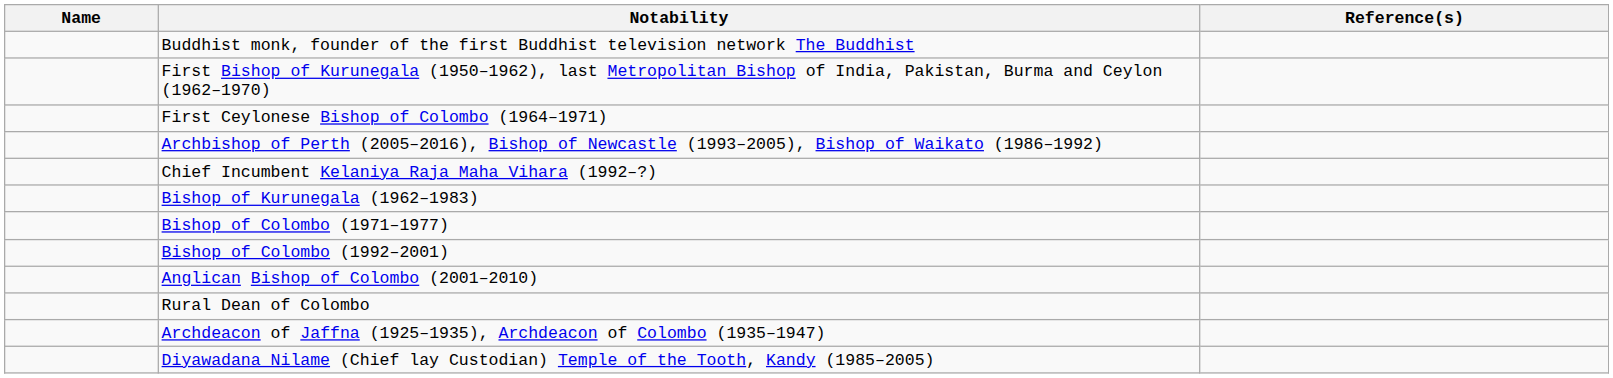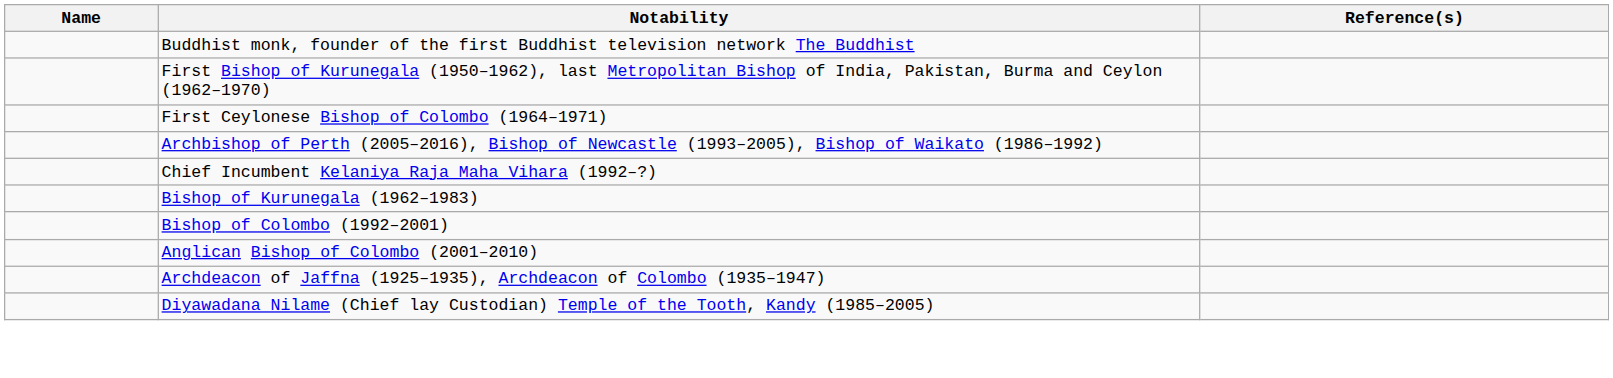 <table class="wikitable sortable" style="width:100%">
 <tr>
 <th style="width:*;">Name</th>
 <th style="width:65%;" class="unsortable">Notability</th>
 <th style="width:*;" class="unsortable">Reference(s)</th>
 </tr>
 <tr>
 <td></td>
 <td>Buddhist monk, founder of the first Buddhist television network <a href='#'>The Buddhist</a></td>
 <td></td>
 </tr>
 <tr>
 <td></td>
 <td>First <a href='#'>Bishop of Kurunegala</a> (1950–1962), last <a href='#'>Metropolitan Bishop</a> of India, Pakistan, Burma and Ceylon (1962–1970)</td>
 <td style="text-align:center;"></td>
 </tr>
 <tr>
 <td></td>
 <td>First Ceylonese <a href='#'>Bishop of Colombo</a> (1964–1971)</td>
 <td style="text-align:center;"></td>
 </tr>
 <tr>
 <td></td>
 <td><a href='#'>Archbishop of Perth</a> (2005–2016), <a href='#'>Bishop of Newcastle</a> (1993–2005), <a href='#'>Bishop of Waikato</a> (1986–1992)</td>
 <td style="text-align:center;"></td>
 </tr>
 <tr>
 <td></td>
 <td>Chief Incumbent <a href='#'>Kelaniya Raja Maha Vihara</a> (1992–?)</td>
 <td style="text-align:center;"></td>
 </tr>
 <tr>
 <td></td>
 <td><a href='#'>Bishop of Kurunegala</a> (1962–1983)</td>
 <td style="text-align:center;"></td>
 </tr>
 <tr>
 <td></td>
-<td><a href='#'>Bishop of Colombo</a> (1971–1977)</td>
-<td style="text-align:center;"></td>
-</tr>
-<tr>
-<td></td>
 <td><a href='#'>Bishop of Colombo</a> (1992–2001)</td>
 <td style="text-align:center;"></td>
 </tr>
 <tr>
 <td></td>
 <td><a href='#'>Anglican</a> <a href='#'>Bishop of Colombo</a> (2001–2010)</td>
-<td style="text-align:center;"></td>
-</tr>
-<tr>
-<td></td>
-<td>Rural Dean of Colombo</td>
 <td style="text-align:center;"></td>
 </tr>
 <tr>
 <td></td>
 <td><a href='#'>Archdeacon</a> of <a href='#'>Jaffna</a> (1925–1935), <a href='#'>Archdeacon</a> of <a href='#'>Colombo</a> (1935–1947)</td>
 <td style="text-align:center;"></td>
 </tr>
 <tr>
 <td></td>
 <td><a href='#'>Diyawadana Nilame</a> (Chief lay Custodian) <a href='#'>Temple of the Tooth</a>, <a href='#'>Kandy</a> (1985–2005)</td>
 <td style="text-align:center;"></td>
 </tr>
 </table>
